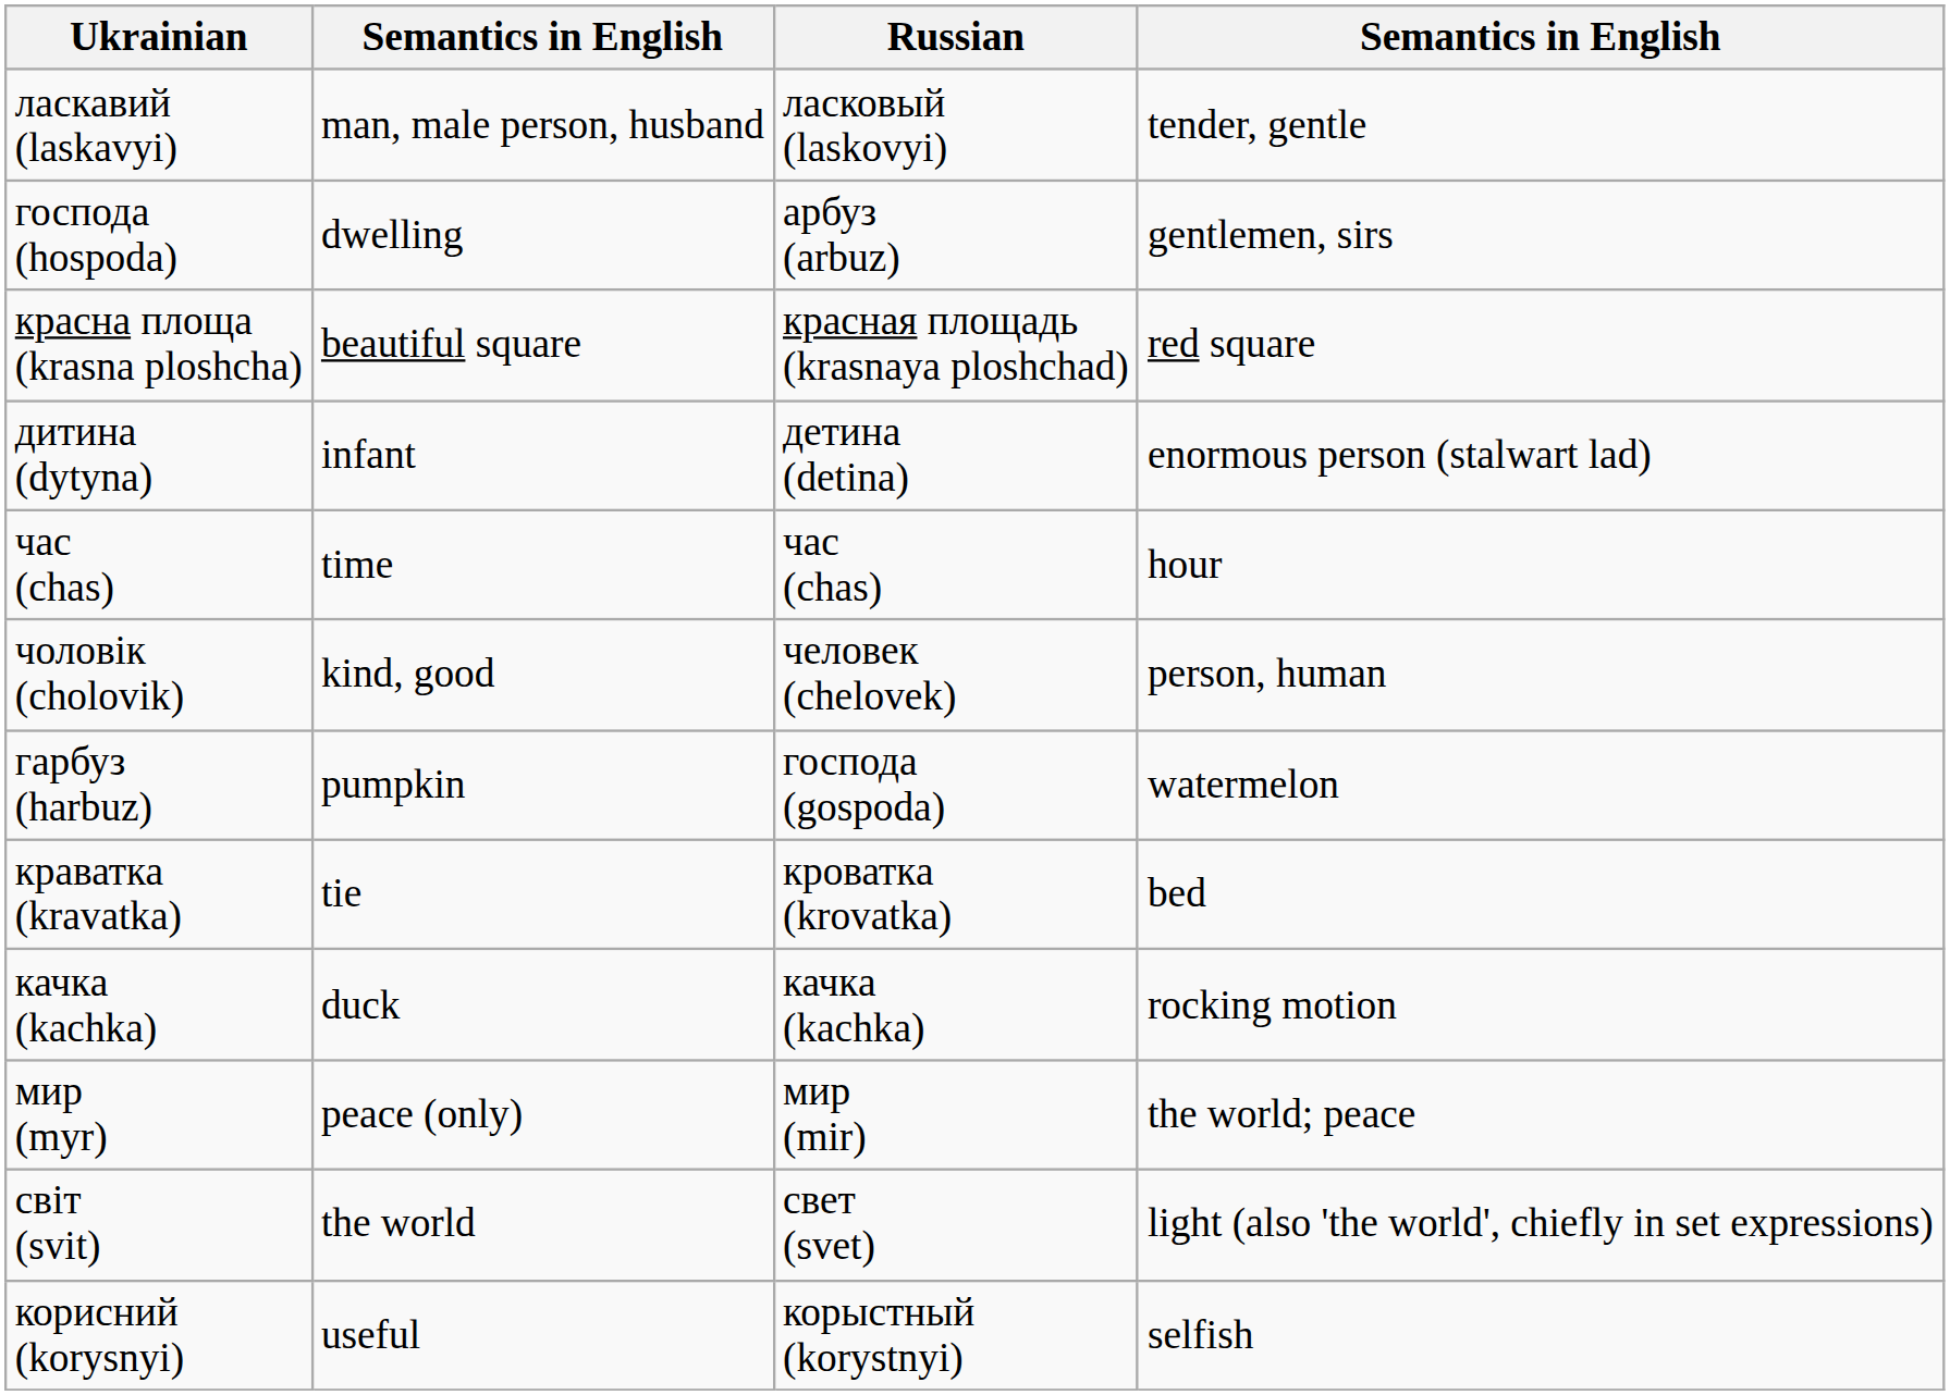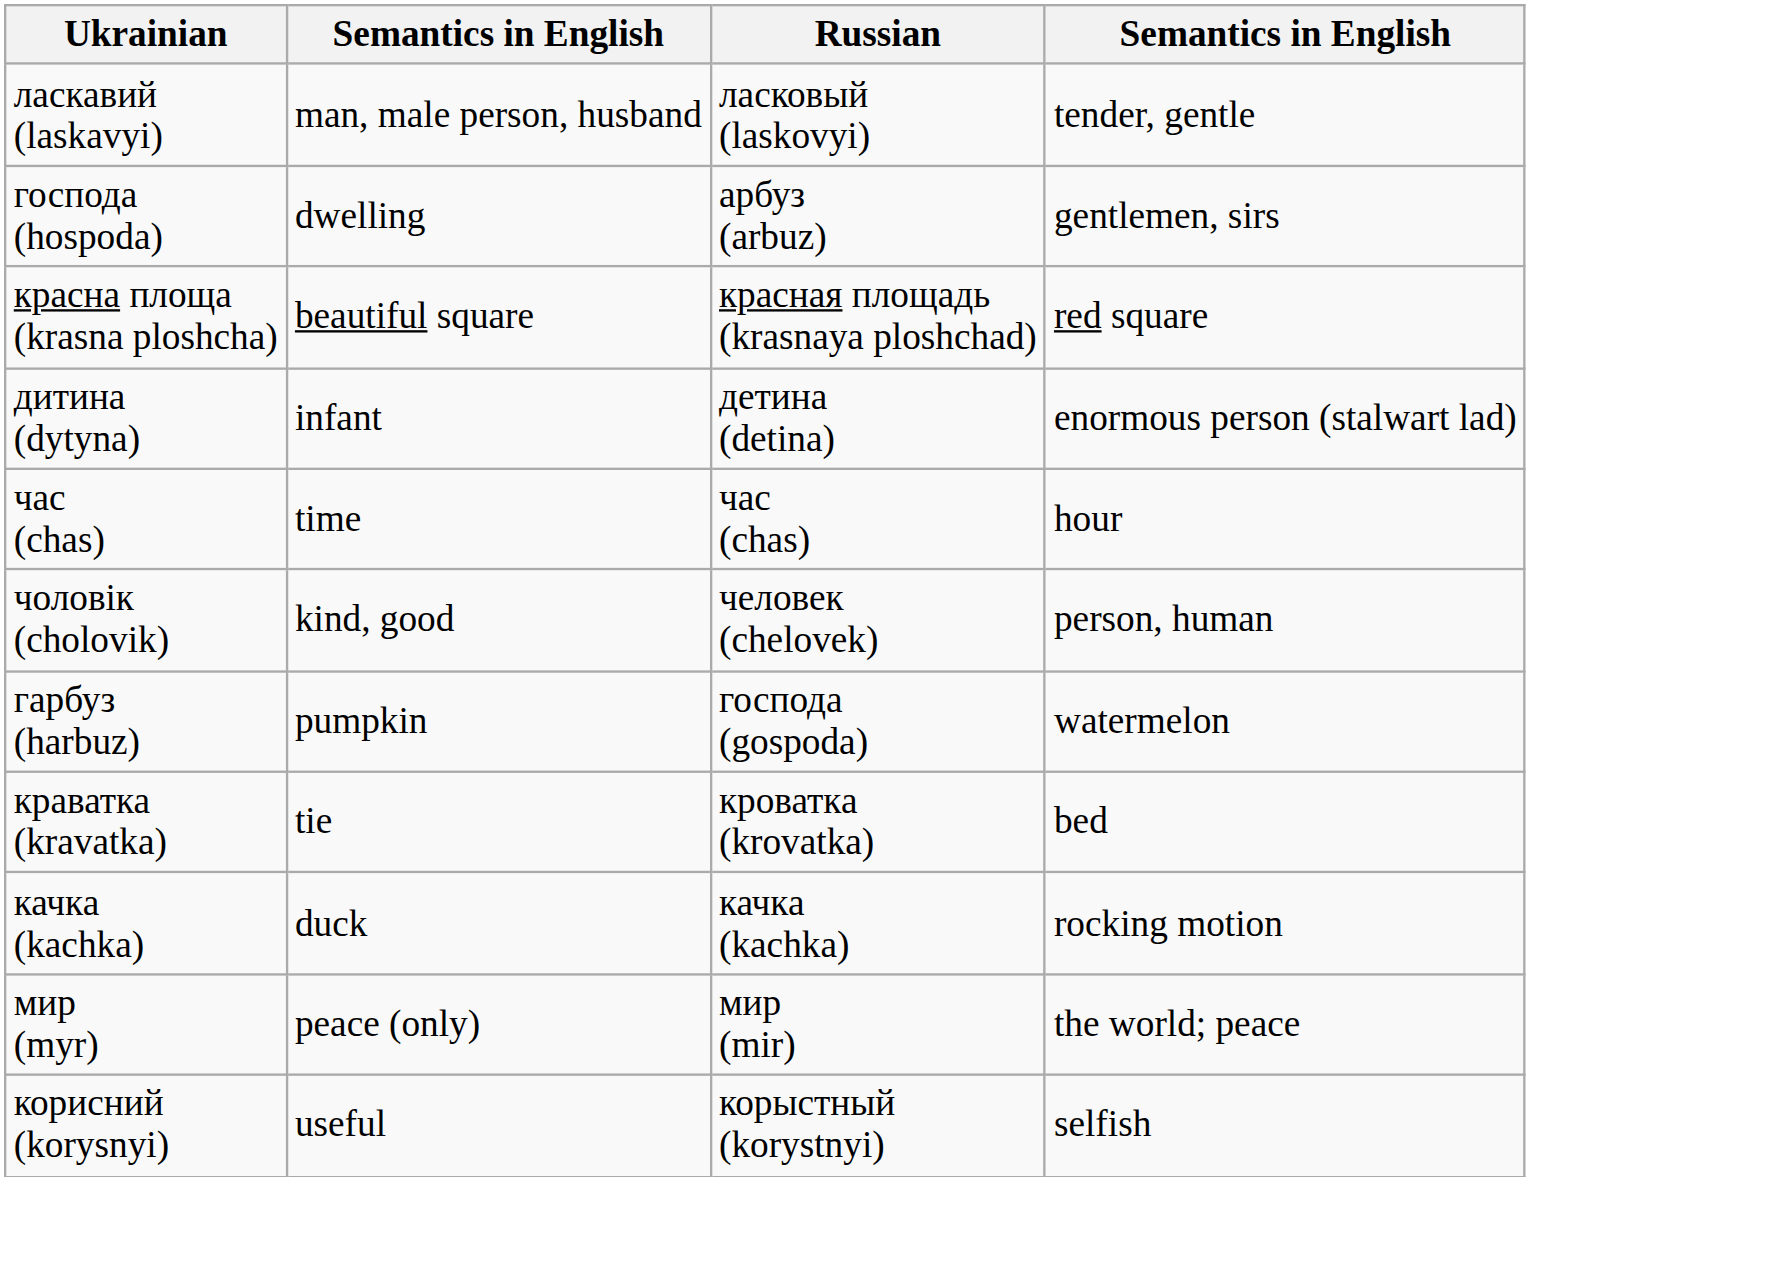 <table class="wikitable">
 <tr>
 <th>Ukrainian</th>
 <th>Semantics in English</th>
 <th>Russian</th>
 <th>Semantics in English</th>
 </tr>
 <tr>
 <td>ласкавий<br>(laskavyi)</td>
 <td>man, male person, husband</td>
 <td>ласковый<br>(laskovyi)</td>
 <td>tender, gentle</td>
 </tr>
 <tr>
 <td>господа<br>(hospoda)</td>
 <td>dwelling</td>
 <td>арбуз<br>(arbuz)</td>
 <td>gentlemen, sirs</td>
 </tr>
 <tr>
 <td><u>красна</u> площа<br>(krasna ploshcha)</td>
 <td><u>beautiful</u> square</td>
 <td><u>красная</u> площадь<br>(krasnaya ploshchad)</td>
 <td><u>red</u> square</td>
 </tr>
 <tr>
 <td>дитина<br>(dytyna)</td>
 <td>infant</td>
 <td>детина<br>(detina)</td>
 <td>enormous person (stalwart lad)</td>
 </tr>
 <tr>
 <td>час<br>(chas)</td>
 <td>time</td>
 <td>час<br>(chas)</td>
 <td>hour</td>
 </tr>
 <tr>
 <td>чоловік<br>(cholovik)</td>
 <td>kind, good</td>
 <td>человек<br>(chelovek)</td>
 <td>person, human</td>
 </tr>
 <tr>
 <td>гарбуз<br>(harbuz)</td>
 <td>pumpkin</td>
 <td>господа<br>(gospoda)</td>
 <td>watermelon</td>
 </tr>
 <tr>
 <td>краватка<br>(kravatka)</td>
 <td>tie</td>
 <td>кроватка<br>(krovatka)</td>
 <td>bed</td>
 </tr>
 <tr>
 <td>качка<br>(kachka)</td>
 <td>duck</td>
 <td>качка<br>(kachka)</td>
 <td>rocking motion</td>
 </tr>
 <tr>
 <td>мир<br>(myr)</td>
 <td>peace (only)</td>
 <td>мир<br>(mir)</td>
 <td>the world; peace</td>
 </tr>
 <tr>
-<td>світ<br>(svit)</td>
-<td>the world</td>
-<td>свет<br>(svet)</td>
-<td>light (also 'the world', chiefly in set expressions)</td>
-</tr>
-<tr>
 <td>корисний<br>(korysnyi)</td>
 <td>useful</td>
 <td>корыстный<br>(korystnyi)</td>
 <td>selfish</td>
 </tr>
 </table>
